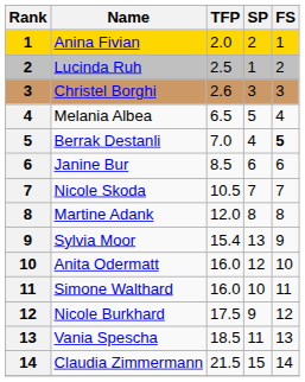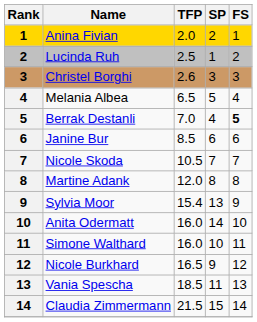 <table class="wikitable">
 <tr>
 <th>Rank</th>
 <th>Name</th>
 <th>TFP</th>
 <th>SP</th>
 <th>FS</th>
 </tr>
 <tr bgcolor="gold">
 <td align="center"><strong>1</strong></td>
 <td><a href='#'>Anina Fivian</a></td>
 <td>2.0</td>
 <td>2</td>
 <td>1</td>
 </tr>
 <tr bgcolor="silver">
 <td align="center"><strong>2</strong></td>
 <td><a href='#'>Lucinda Ruh</a></td>
 <td>2.5</td>
 <td>1</td>
 <td>2</td>
 </tr>
 <tr bgcolor="cc9966">
 <td align="center"><strong>3</strong></td>
 <td><a href='#'>Christel Borghi</a></td>
 <td>2.6</td>
 <td>3</td>
 <td>3</td>
 </tr>
 <tr>
 <th>4</th>
 <td>Melania Albea</td>
 <td>6.5</td>
 <td>5</td>
 <td>4</td>
 </tr>
 <tr>
 <th>5</th>
 <td><a href='#'>Berrak Destanli</a></td>
 <td>7.0</td>
 <td>4</td>
 <td><strong>5</strong></td>
 </tr>
 <tr>
 <th>6</th>
 <td><a href='#'>Janine Bur</a></td>
 <td>8.5</td>
 <td>6</td>
 <td>6</td>
 </tr>
 <tr>
 <th>7</th>
 <td><a href='#'>Nicole Skoda</a></td>
 <td>10.5</td>
 <td>7</td>
 <td>7</td>
 </tr>
 <tr>
 <th>8</th>
 <td><a href='#'>Martine Adank</a></td>
 <td>12.0</td>
 <td>8</td>
 <td>8</td>
 </tr>
 <tr>
 <th>9</th>
 <td><a href='#'>Sylvia Moor</a></td>
 <td>15.4</td>
 <td>13</td>
 <td>9</td>
 </tr>
 <tr>
 <th>10</th>
 <td><a href='#'>Anita Odermatt</a></td>
 <td>16.0</td>
-<td>12</td>
+<td>14</td>
 <td>10</td>
 </tr>
 <tr>
 <th>11</th>
 <td><a href='#'>Simone Walthard</a></td>
 <td>16.0</td>
 <td>10</td>
 <td>11</td>
 </tr>
 <tr>
 <th>12</th>
 <td><a href='#'>Nicole Burkhard</a></td>
-<td>17.5</td>
+<td>16.5</td>
 <td>9</td>
 <td>12</td>
 </tr>
 <tr>
 <th>13</th>
 <td><a href='#'>Vania Spescha</a></td>
 <td>18.5</td>
 <td>11</td>
 <td>13</td>
 </tr>
 <tr>
 <th>14</th>
 <td><a href='#'>Claudia Zimmermann</a></td>
 <td>21.5</td>
 <td>15</td>
 <td>14</td>
 </tr>
 <tr>
 </tr>
 </table>
